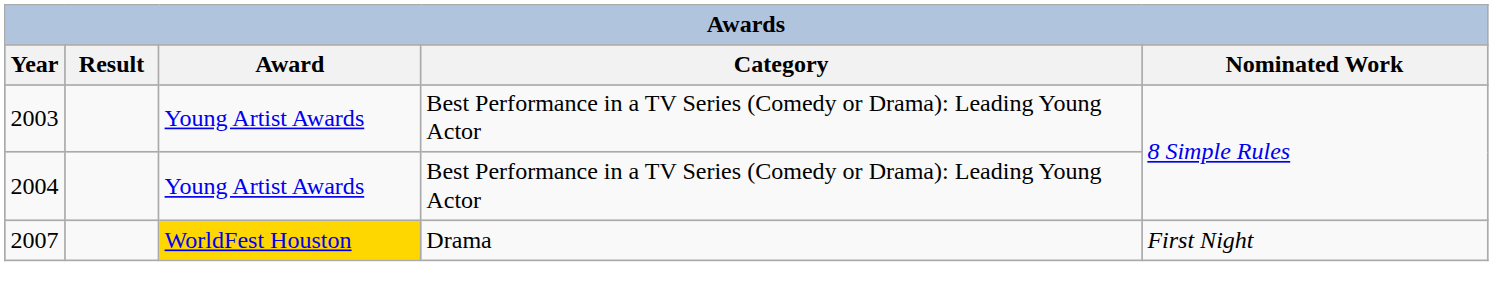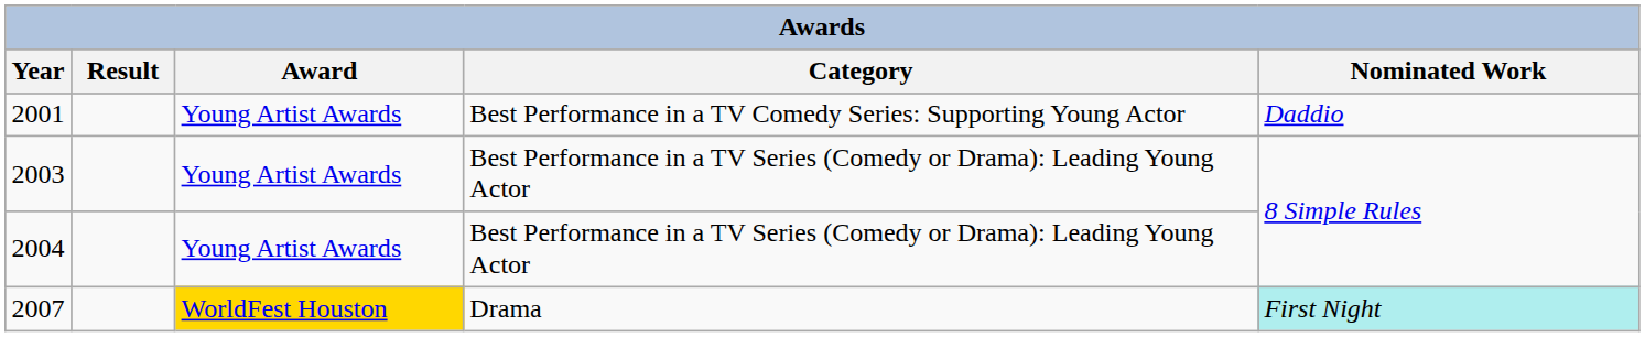 <table class="wikitable" style="font-size: 90%;">
 <tr>
 <th colspan="5" style="background: LightSteelBlue;">Awards</th>
 </tr>
 <tr>
 <th>Year</th>
 <th style="width:50px;">Result</th>
 <th style="width:150px;">Award</th>
 <th style="width:425px;">Category</th>
 <th style="width:200px;">Nominated Work</th>
+</tr>
+<tr>
+<td>2001</td>
+<td></td>
+<td><a href='#'>Young Artist Awards</a></td>
+<td>Best Performance in a TV Comedy Series: Supporting Young Actor</td>
+<td><em><a href='#'>Daddio</a></em></td>
 </tr>
 <tr>
 <td>2003</td>
 <td></td>
 <td><a href='#'>Young Artist Awards</a></td>
 <td>Best Performance in a TV Series (Comedy or Drama): Leading Young Actor</td>
 <td rowspan=2><em><a href='#'>8 Simple Rules</a></em></td>
 </tr>
 <tr>
 <td>2004</td>
 <td></td>
 <td><a href='#'>Young Artist Awards</a></td>
 <td>Best Performance in a TV Series (Comedy or Drama): Leading Young Actor</td>
 </tr>
 <tr>
 <td>2007</td>
 <td></td>
 <td style="background: gold;"><a href='#'>WorldFest Houston</a></td>
 <td>Drama</td>
-<td><em>First Night</em></td>
+<td style="background: paleturquoise;"><em>First Night</em></td>
 </tr>
 </table>
